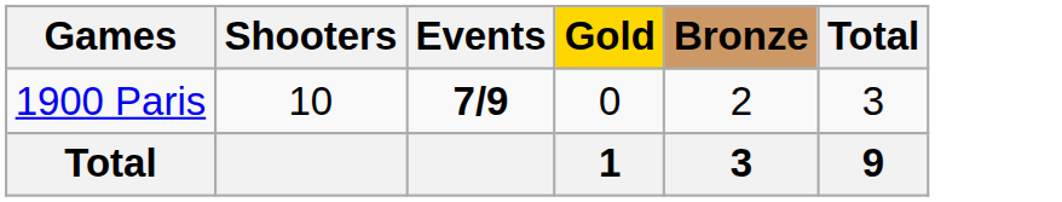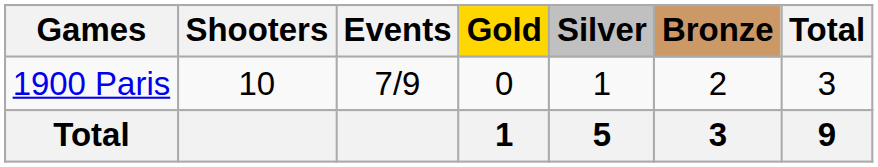 <table class="wikitable sortable" style="text-align:center">
 <tr>
 <th>Games</th>
 <th>Shooters</th>
 <th>Events</th>
 <th style="background-color:gold;">Gold</th>
+<th style="background-color:silver;">Silver</th>
 <th style="background-color:#c96;">Bronze</th>
 <th>Total</th>
 </tr>
 <tr>
 <td align=left><a href='#'>1900 Paris</a></td>
 <td>10</td>
-<td><strong>7/9</strong></td>
+<td>7/9</td>
 <td>0</td>
+<td>1</td>
 <td>2</td>
 <td>3</td>
 </tr>
 <tr>
 <th>Total</th>
 <th></th>
 <th></th>
 <th>1</th>
+<th>5</th>
 <th>3</th>
 <th>9</th>
 </tr>
 </table>
